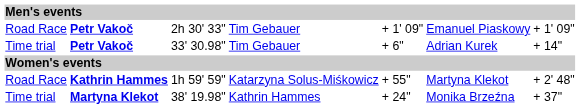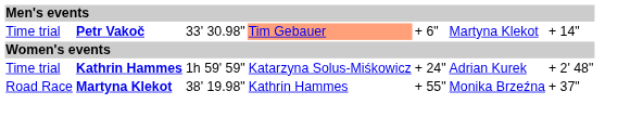 <table>
 <tr bgcolor="#cccccc">
 <td colspan=7><strong>Men's events</strong></td>
 </tr>
 <tr>
-<td><a href='#'>Road Race</a><br><small><em></em></small></td>
-<td><strong><a href='#'>Petr Vakoč</a></strong><br><small></small></td>
-<td>2h 30' 33"</td>
-<td><a href='#'>Tim Gebauer</a><br><small></small></td>
-<td>+ 1' 09"</td>
-<td><a href='#'>Emanuel Piaskowy</a><br><small></small></td>
-<td>+ 1' 09"</td>
-</tr>
-<tr>
 <td><a href='#'>Time trial</a><br><small><em></em></small></td>
 <td><strong><a href='#'>Petr Vakoč</a></strong><br><small></small></td>
 <td>33' 30.98"</td>
-<td><a href='#'>Tim Gebauer</a><br><small></small></td>
+<td style="background: lightsalmon;"><a href='#'>Tim Gebauer</a><br><small></small></td>
 <td>+ 6"</td>
-<td><a href='#'>Adrian Kurek</a><br><small></small></td>
+<td><a href='#'>Martyna Klekot</a><br><small></small></td>
 <td>+ 14"</td>
 </tr>
 <tr bgcolor="#cccccc">
 <td colspan=7><strong>Women's events</strong></td>
 </tr>
 <tr>
-<td><a href='#'>Road Race</a><br></td>
+<td><a href='#'>Time trial</a><br><small><em></em></small></td>
 <td><strong><a href='#'>Kathrin Hammes</a></strong><br><small></small></td>
 <td>1h 59' 59"</td>
 <td><a href='#'>Katarzyna Solus-Miśkowicz</a><br><small></small></td>
-<td>+ 55"</td>
-<td><a href='#'>Martyna Klekot</a><br><small></small></td>
+<td>+ 24"</td>
+<td><a href='#'>Adrian Kurek</a><br><small></small></td>
 <td>+ 2' 48"</td>
 </tr>
 <tr>
-<td><a href='#'>Time trial</a><br><small><em></em></small></td>
+<td><a href='#'>Road Race</a><br></td>
 <td><strong><a href='#'>Martyna Klekot</a></strong><br><small></small></td>
 <td>38' 19.98"</td>
 <td><a href='#'>Kathrin Hammes</a><br><small></small></td>
-<td>+ 24"</td>
+<td>+ 55"</td>
 <td><a href='#'>Monika Brzeźna</a><br><small></small></td>
 <td>+ 37"</td>
 </tr>
 </table>
